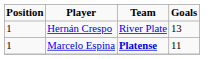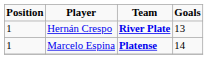 <table border="2" cellpadding="2" cellspacing="0" style="margin: 0; background: #f9f9f9; border: 1px #aaa solid; border-collapse: collapse; font-size: 85%;">
 <tr>
 <th>Position</th>
 <th>Player</th>
 <th>Team</th>
 <th>Goals</th>
 </tr>
 <tr>
 <td>1</td>
 <td><a href='#'>Hernán Crespo</a></td>
-<td><a href='#'>River Plate</a></td>
+<td><strong><a href='#'>River Plate</a></strong></td>
 <td>13</td>
 </tr>
 <tr>
 <td>1</td>
 <td><a href='#'>Marcelo Espina</a></td>
 <td><strong><a href='#'>Platense</a></strong></td>
-<td>11</td>
+<td>14</td>
 </tr>
 <tr>
 </tr>
 </table>
